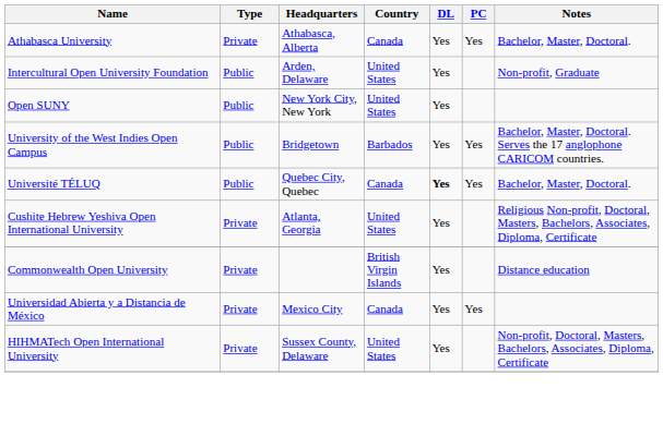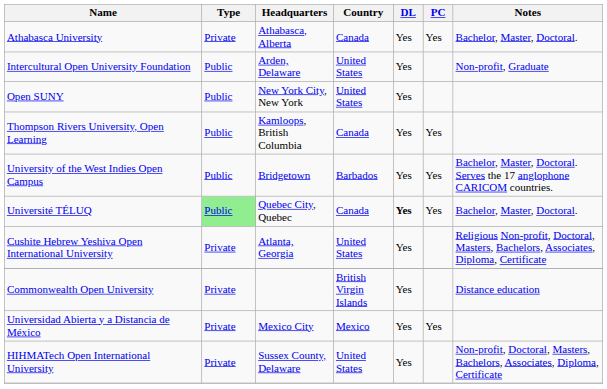 <table class="wikitable sortable">
 <tr>
 <th scope="col" style="width: 33%;">Name</th>
 <th scope="col" style="width: 9%;">Type</th>
 <th scope="col" style="width: 13%;">Headquarters</th>
 <th scope="col" style="width: 10%;">Country</th>
 <th scope="col" style="width: 5%;"><a href='#'>DL</a></th>
 <th scope="col" style="width: 5%;"><a href='#'>PC</a></th>
 <th scope="col">Notes</th>
 </tr>
 <tr>
 <td><a href='#'>Athabasca University</a></td>
 <td><a href='#'>Private</a></td>
 <td><a href='#'>Athabasca, Alberta</a></td>
 <td><a href='#'>Canada</a></td>
 <td>Yes</td>
 <td>Yes</td>
 <td><a href='#'>Bachelor</a>, <a href='#'>Master</a>, <a href='#'>Doctoral</a>.</td>
 </tr>
 <tr>
 <td><a href='#'>Intercultural Open University Foundation</a></td>
 <td><a href='#'>Public</a></td>
 <td><a href='#'>Arden, Delaware</a></td>
 <td><a href='#'>United States</a></td>
 <td>Yes</td>
 <td></td>
 <td><a href='#'>Non-profit</a>, <a href='#'>Graduate</a></td>
 </tr>
 <tr>
 <td><a href='#'>Open SUNY</a></td>
 <td><a href='#'>Public</a></td>
 <td><a href='#'>New York City</a>, New York</td>
 <td><a href='#'>United States</a></td>
 <td>Yes</td>
 <td></td>
 <td></td>
 </tr>
 <tr>
+<td><a href='#'>Thompson Rivers University, Open Learning</a></td>
+<td><a href='#'>Public</a></td>
+<td><a href='#'>Kamloops</a>, British Columbia</td>
+<td><a href='#'>Canada</a></td>
+<td>Yes</td>
+<td>Yes</td>
+<td></td>
+</tr>
+<tr>
 <td><a href='#'>University of the West Indies Open Campus</a></td>
 <td><a href='#'>Public</a></td>
 <td><a href='#'>Bridgetown</a></td>
 <td><a href='#'>Barbados</a></td>
 <td>Yes</td>
 <td>Yes</td>
 <td><a href='#'>Bachelor</a>, <a href='#'>Master</a>, <a href='#'>Doctoral</a>. <a href='#'>Serves</a> the 17 <a href='#'>anglophone</a> <a href='#'>CARICOM</a> countries.</td>
 </tr>
 <tr>
 <td><a href='#'>Université TÉLUQ</a></td>
-<td><a href='#'>Public</a></td>
+<td style="background: lightgreen;"><a href='#'>Public</a></td>
 <td><a href='#'>Quebec City</a>, Quebec</td>
 <td><a href='#'>Canada</a></td>
 <td><strong>Yes</strong></td>
 <td>Yes</td>
 <td><a href='#'>Bachelor</a>, <a href='#'>Master</a>, <a href='#'>Doctoral</a>.</td>
 </tr>
 <tr>
 <td><a href='#'>Cushite Hebrew Yeshiva Open International University</a></td>
 <td><a href='#'>Private</a></td>
 <td><a href='#'>Atlanta, Georgia</a></td>
 <td><a href='#'>United States</a></td>
 <td>Yes</td>
 <td></td>
 <td><a href='#'>Religious</a> <a href='#'>Non-profit</a>, <a href='#'>Doctoral</a>, <a href='#'>Masters</a>, <a href='#'>Bachelors</a>, <a href='#'>Associates</a>, <a href='#'>Diploma</a>, <a href='#'>Certificate</a></td>
 </tr>
 <tr>
 </tr>
 <tr>
 <td><a href='#'>Commonwealth Open University</a></td>
 <td><a href='#'>Private</a></td>
 <td></td>
 <td><a href='#'>British Virgin Islands</a></td>
 <td>Yes</td>
 <td></td>
 <td><a href='#'>Distance education</a></td>
 </tr>
 <tr>
 <td><a href='#'>Universidad Abierta y a Distancia de México</a></td>
 <td><a href='#'>Private</a></td>
 <td><a href='#'>Mexico City</a></td>
-<td><a href='#'>Canada</a></td>
+<td><a href='#'>Mexico</a></td>
 <td>Yes</td>
 <td>Yes</td>
 <td></td>
 </tr>
 <tr>
 <td><a href='#'>HIHMATech Open International University</a></td>
 <td><a href='#'>Private</a></td>
 <td><a href='#'>Sussex County, Delaware</a></td>
 <td><a href='#'>United States</a></td>
 <td>Yes</td>
 <td></td>
 <td><a href='#'>Non-profit</a>, <a href='#'>Doctoral</a>, <a href='#'>Masters</a>, <a href='#'>Bachelors</a>, <a href='#'>Associates</a>, <a href='#'>Diploma</a>, <a href='#'>Certificate</a></td>
 </tr>
 <tr>
 </tr>
 <tr>
 </tr>
 </table>
